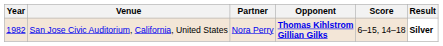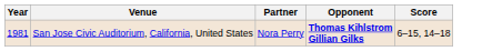 <table class="sortable wikitable" style="font-size: 90%;">
 <tr>
 <th>Year</th>
 <th>Venue</th>
 <th>Partner</th>
 <th>Opponent</th>
 <th>Score</th>
-<th>Result</th>
 </tr>
 <tr style="background:#F3E6D7">
-<td align="center"><a href='#'>1982</a></td>
+<td align="center"><a href='#'>1981</a></td>
 <td align="left"><a href='#'>San Jose Civic Auditorium</a>, <a href='#'>California</a>, United States</td>
 <td align="left"> <a href='#'>Nora Perry</a></td>
 <td align="left"><strong> <a href='#'>Thomas Kihlstrom</a><br> <a href='#'>Gillian Gilks</a></strong></td>
 <td align="left">6–15, 14–18</td>
-<td style="text-align:left; background:white"> <strong>Silver</strong></td>
 </tr>
 </table>
